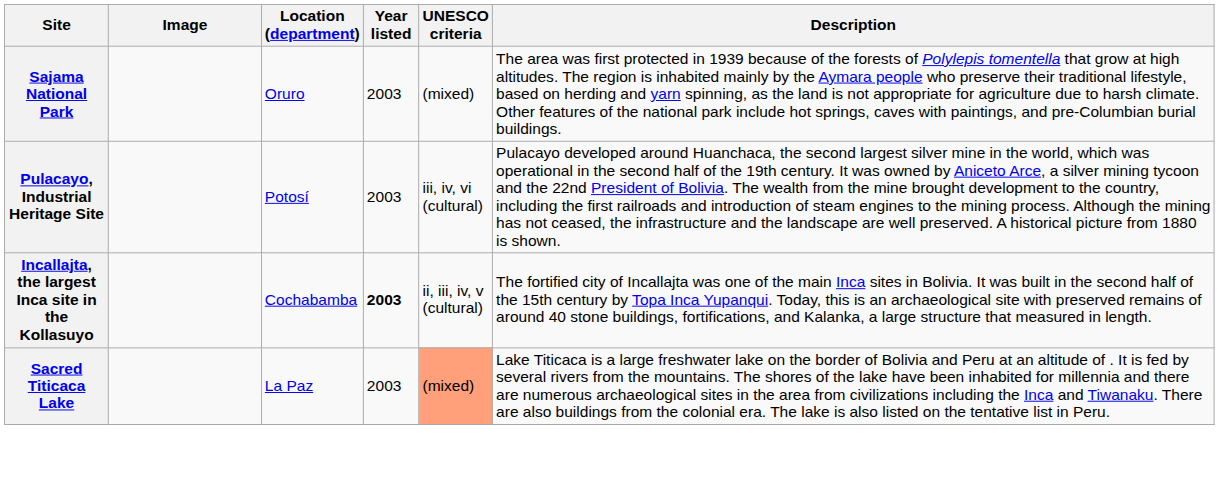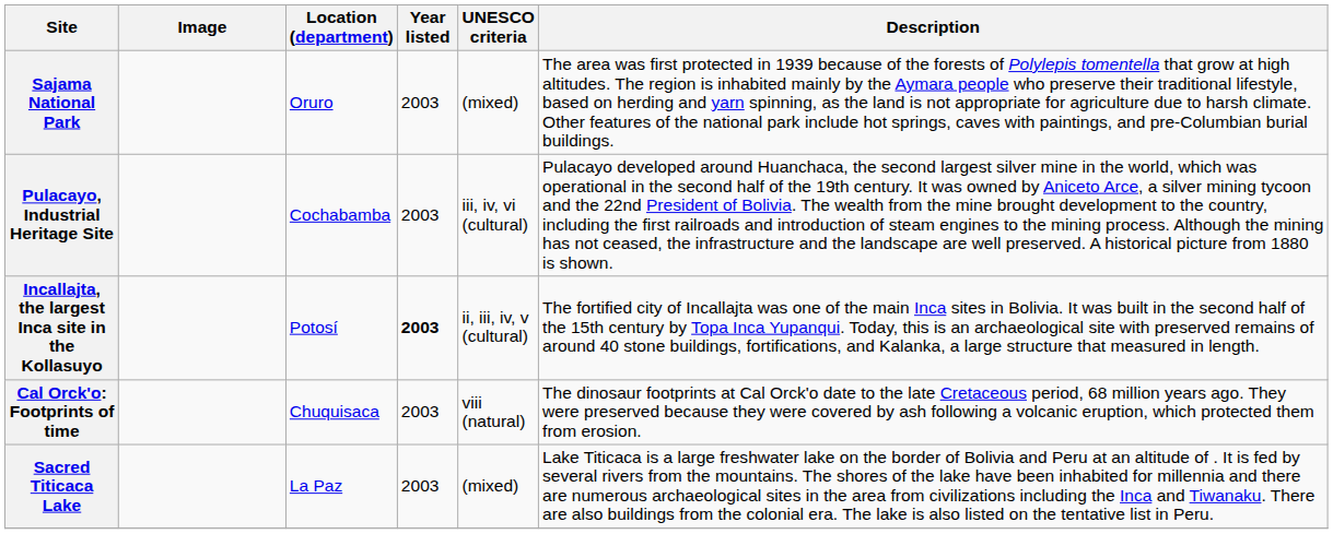 <table class="wikitable sortable plainrowheaders ">
 <tr>
 <th style="width:100px;" scope="col">Site</th>
 <th class="unsortable"  style="width:150px;" scope="col">Image</th>
 <th style="width:80px;" scope="col">Location (<a href='#'>department</a>)</th>
 <th style="width:50px;" scope="col">Year listed</th>
 <th style="width:60px;" scope="col">UNESCO criteria</th>
 <th scope="col" class="unsortable">Description</th>
 </tr>
 <tr>
 <th scope="row"><a href='#'>Sajama National Park</a></th>
 <td></td>
 <td><a href='#'>Oruro</a></td>
 <td>2003</td>
 <td>(mixed)</td>
 <td>The area was first protected in 1939 because of the forests of <em><a href='#'>Polylepis tomentella</a></em> that grow at high altitudes. The region is inhabited mainly by the <a href='#'>Aymara people</a> who preserve their traditional lifestyle, based on herding and <a href='#'>yarn</a> spinning, as the land is not appropriate for agriculture due to harsh climate. Other features of the national park include hot springs, caves with paintings, and pre-Columbian burial buildings.</td>
 </tr>
 <tr>
 <th scope="row"><a href='#'>Pulacayo</a>, Industrial Heritage Site</th>
 <td></td>
-<td><a href='#'>Potosí</a></td>
+<td><a href='#'>Cochabamba</a></td>
 <td>2003</td>
 <td>iii, iv, vi (cultural)</td>
 <td>Pulacayo developed around Huanchaca, the second largest silver mine in the world, which was operational in the second half of the 19th century. It was owned by <a href='#'>Aniceto Arce</a>, a silver mining tycoon and the 22nd <a href='#'>President of Bolivia</a>. The wealth from the mine brought development to the country, including the first railroads and introduction of steam engines to the mining process. Although the mining has not ceased, the infrastructure and the landscape are well preserved. A historical picture from 1880 is shown.</td>
 </tr>
 <tr>
 <th scope="row"><a href='#'>Incallajta</a>, the largest Inca site in the Kollasuyo</th>
 <td></td>
-<td><a href='#'>Cochabamba</a></td>
+<td><a href='#'>Potosí</a></td>
 <td><strong>2003</strong></td>
 <td>ii, iii, iv, v (cultural)</td>
 <td>The fortified city of Incallajta was one of the main <a href='#'>Inca</a> sites in Bolivia. It was built in the second half of the 15th century by <a href='#'>Topa Inca Yupanqui</a>. Today, this is an archaeological site with preserved remains of around 40 stone buildings, fortifications, and Kalanka, a large structure that measured  in length.</td>
+</tr>
+<tr>
+<th scope="row"><a href='#'>Cal Orck'o</a>: Footprints of time</th>
+<td></td>
+<td><a href='#'>Chuquisaca</a></td>
+<td>2003</td>
+<td>viii (natural)</td>
+<td>The dinosaur footprints at Cal Orck'o date to the late <a href='#'>Cretaceous</a> period, 68 million years ago. They were preserved because they were covered by ash following a volcanic eruption, which protected them from erosion.</td>
 </tr>
 <tr>
 <th scope="row"><a href='#'>Sacred Titicaca Lake</a></th>
 <td></td>
 <td><a href='#'>La Paz</a></td>
 <td>2003</td>
-<td style="background: lightsalmon;">(mixed)</td>
+<td>(mixed)</td>
 <td>Lake Titicaca is a large freshwater lake on the border of Bolivia and Peru at an altitude of . It is fed by several rivers from the mountains. The shores of the lake have been inhabited for millennia and there are numerous archaeological sites in the area from civilizations including the <a href='#'>Inca</a> and <a href='#'>Tiwanaku</a>. There are also buildings from the colonial era. The lake is also listed on the tentative list in Peru.</td>
 </tr>
 <tr>
 </tr>
 </table>
